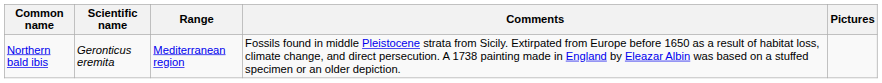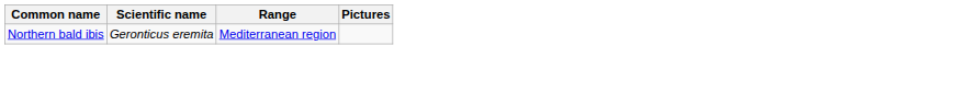 <table class="wikitable">
 <tr>
 <th>Common name</th>
 <th>Scientific name</th>
 <th>Range</th>
-<th class="unsortable">Comments</th>
 <th class="unsortable">Pictures</th>
 </tr>
 <tr>
 <td><a href='#'>Northern bald ibis</a></td>
 <td><em>Geronticus eremita</em></td>
 <td><a href='#'>Mediterranean region</a></td>
-<td>Fossils found in middle <a href='#'>Pleistocene</a> strata from Sicily. Extirpated from Europe before 1650 as a result of habitat loss, climate change, and direct persecution. A 1738 painting made in <a href='#'>England</a> by <a href='#'>Eleazar Albin</a> was based on a stuffed specimen or an older depiction.</td>
 <td></td>
 </tr>
 </table>
